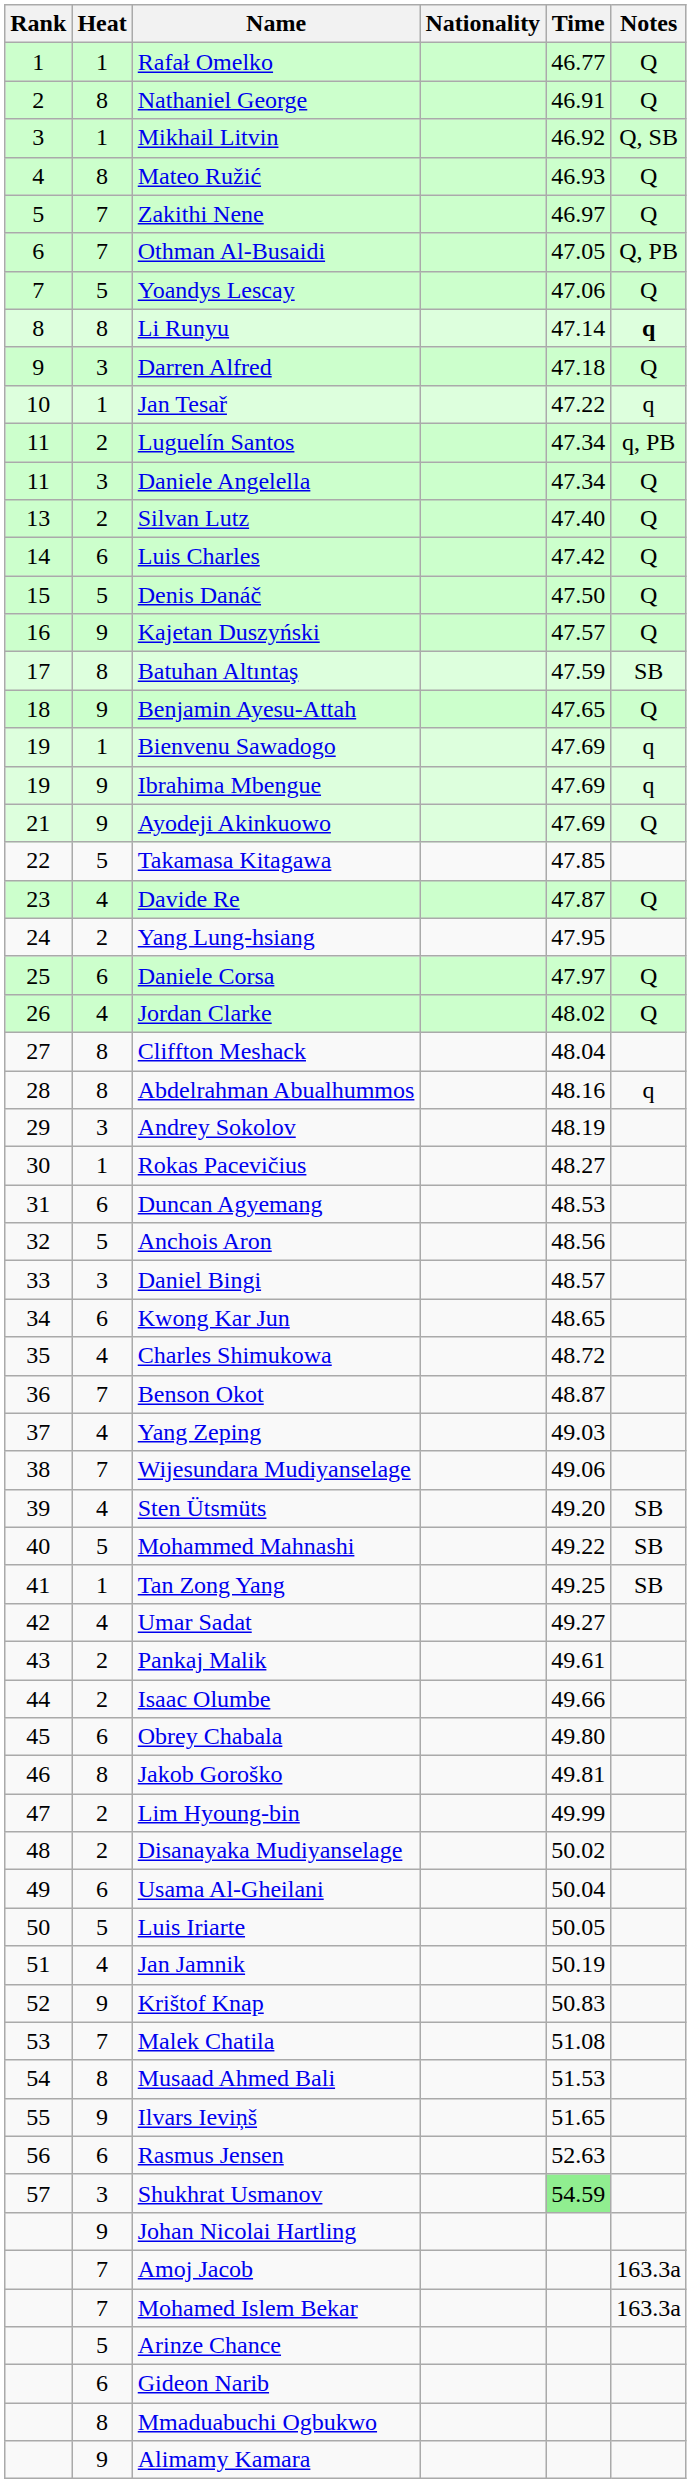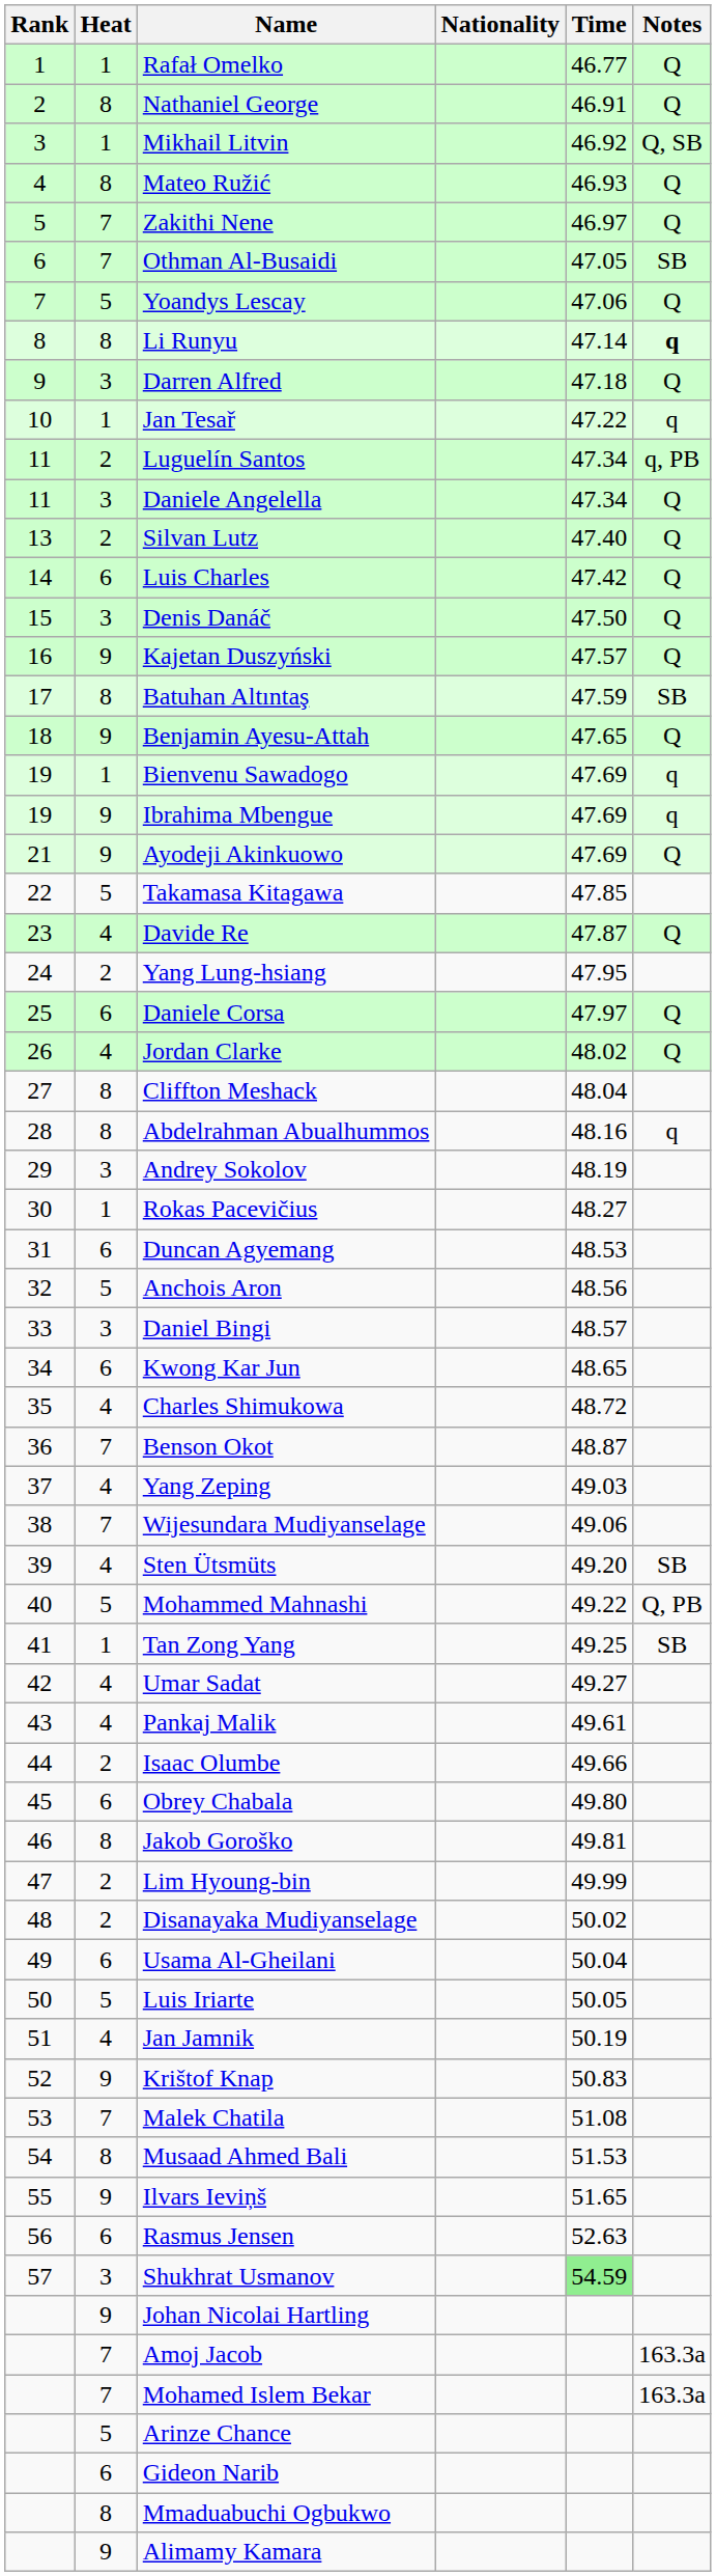 <table class="wikitable sortable" style="text-align:center">
 <tr>
 <th>Rank</th>
 <th>Heat</th>
 <th>Name</th>
 <th>Nationality</th>
 <th>Time</th>
 <th>Notes</th>
 </tr>
 <tr bgcolor=ccffcc>
 <td>1</td>
 <td>1</td>
 <td align=left><a href='#'>Rafał Omelko</a></td>
 <td align=left></td>
 <td>46.77</td>
 <td>Q</td>
 </tr>
 <tr bgcolor=ccffcc>
 <td>2</td>
 <td>8</td>
 <td align=left><a href='#'>Nathaniel George</a></td>
 <td align=left></td>
 <td>46.91</td>
 <td>Q</td>
 </tr>
 <tr bgcolor=ccffcc>
 <td>3</td>
 <td>1</td>
 <td align=left><a href='#'>Mikhail Litvin</a></td>
 <td align=left></td>
 <td>46.92</td>
 <td>Q, SB</td>
 </tr>
 <tr bgcolor=ccffcc>
 <td>4</td>
 <td>8</td>
 <td align=left><a href='#'>Mateo Ružić</a></td>
 <td align=left></td>
 <td>46.93</td>
 <td>Q</td>
 </tr>
 <tr bgcolor=ccffcc>
 <td>5</td>
 <td>7</td>
 <td align=left><a href='#'>Zakithi Nene</a></td>
 <td align=left></td>
 <td>46.97</td>
 <td>Q</td>
 </tr>
 <tr bgcolor=ccffcc>
 <td>6</td>
 <td>7</td>
 <td align=left><a href='#'>Othman Al-Busaidi</a></td>
 <td align=left></td>
 <td>47.05</td>
-<td>Q, PB</td>
+<td>SB</td>
 </tr>
 <tr bgcolor=ccffcc>
 <td>7</td>
 <td>5</td>
 <td align=left><a href='#'>Yoandys Lescay</a></td>
 <td align=left></td>
 <td>47.06</td>
 <td>Q</td>
 </tr>
 <tr bgcolor=ddffdd>
 <td>8</td>
 <td>8</td>
 <td align=left><a href='#'>Li Runyu</a></td>
 <td align=left></td>
 <td>47.14</td>
 <td><strong>q</strong></td>
 </tr>
 <tr bgcolor=ccffcc>
 <td>9</td>
 <td>3</td>
 <td align=left><a href='#'>Darren Alfred</a></td>
 <td align=left></td>
 <td>47.18</td>
 <td>Q</td>
 </tr>
 <tr bgcolor=ddffdd>
 <td>10</td>
 <td>1</td>
 <td align=left><a href='#'>Jan Tesař</a></td>
 <td align=left></td>
 <td>47.22</td>
 <td>q</td>
 </tr>
 <tr bgcolor=ccffcc>
 <td>11</td>
 <td>2</td>
 <td align=left><a href='#'>Luguelín Santos</a></td>
 <td align=left></td>
 <td>47.34</td>
 <td>q, PB</td>
 </tr>
 <tr bgcolor=ccffcc>
 <td>11</td>
 <td>3</td>
 <td align=left><a href='#'>Daniele Angelella</a></td>
 <td align=left></td>
 <td>47.34</td>
 <td>Q</td>
 </tr>
 <tr bgcolor=ccffcc>
 <td>13</td>
 <td>2</td>
 <td align=left><a href='#'>Silvan Lutz</a></td>
 <td align=left></td>
 <td>47.40</td>
 <td>Q</td>
 </tr>
 <tr bgcolor=ccffcc>
 <td>14</td>
 <td>6</td>
 <td align=left><a href='#'>Luis Charles</a></td>
 <td align=left></td>
 <td>47.42</td>
 <td>Q</td>
 </tr>
 <tr bgcolor=ccffcc>
 <td>15</td>
-<td>5</td>
+<td>3</td>
 <td align=left><a href='#'>Denis Danáč</a></td>
 <td align=left></td>
 <td>47.50</td>
 <td>Q</td>
 </tr>
 <tr bgcolor=ccffcc>
 <td>16</td>
 <td>9</td>
 <td align=left><a href='#'>Kajetan Duszyński</a></td>
 <td align=left></td>
 <td>47.57</td>
 <td>Q</td>
 </tr>
 <tr bgcolor=ddffdd>
 <td>17</td>
 <td>8</td>
 <td align=left><a href='#'>Batuhan Altıntaş</a></td>
 <td align=left></td>
 <td>47.59</td>
 <td>SB</td>
 </tr>
 <tr bgcolor=ccffcc>
 <td>18</td>
 <td>9</td>
 <td align=left><a href='#'>Benjamin Ayesu-Attah</a></td>
 <td align=left></td>
 <td>47.65</td>
 <td>Q</td>
 </tr>
 <tr bgcolor=ddffdd>
 <td>19</td>
 <td>1</td>
 <td align=left><a href='#'>Bienvenu Sawadogo</a></td>
 <td align=left></td>
 <td>47.69</td>
 <td>q</td>
 </tr>
 <tr bgcolor=ddffdd>
 <td>19</td>
 <td>9</td>
 <td align=left><a href='#'>Ibrahima Mbengue</a></td>
 <td align=left></td>
 <td>47.69</td>
 <td>q</td>
 </tr>
 <tr bgcolor=ddffdd>
 <td>21</td>
 <td>9</td>
 <td align=left><a href='#'>Ayodeji Akinkuowo</a></td>
 <td align=left></td>
 <td>47.69</td>
 <td>Q</td>
 </tr>
 <tr>
 <td>22</td>
 <td>5</td>
 <td align=left><a href='#'>Takamasa Kitagawa</a></td>
 <td align=left></td>
 <td>47.85</td>
 <td></td>
 </tr>
 <tr bgcolor=ccffcc>
 <td>23</td>
 <td>4</td>
 <td align=left><a href='#'>Davide Re</a></td>
 <td align=left></td>
 <td>47.87</td>
 <td>Q</td>
 </tr>
 <tr>
 <td>24</td>
 <td>2</td>
 <td align=left><a href='#'>Yang Lung-hsiang</a></td>
 <td align=left></td>
 <td>47.95</td>
 <td></td>
 </tr>
 <tr bgcolor=ccffcc>
 <td>25</td>
 <td>6</td>
 <td align=left><a href='#'>Daniele Corsa</a></td>
 <td align=left></td>
 <td>47.97</td>
 <td>Q</td>
 </tr>
 <tr bgcolor=ccffcc>
 <td>26</td>
 <td>4</td>
 <td align=left><a href='#'>Jordan Clarke</a></td>
 <td align=left></td>
 <td>48.02</td>
 <td>Q</td>
 </tr>
 <tr>
 <td>27</td>
 <td>8</td>
 <td align=left><a href='#'>Cliffton Meshack</a></td>
 <td align=left></td>
 <td>48.04</td>
 <td></td>
 </tr>
 <tr>
 <td>28</td>
 <td>8</td>
 <td align=left><a href='#'>Abdelrahman Abualhummos</a></td>
 <td align=left></td>
 <td>48.16</td>
 <td>q</td>
 </tr>
 <tr>
 <td>29</td>
 <td>3</td>
 <td align=left><a href='#'>Andrey Sokolov</a></td>
 <td align=left></td>
 <td>48.19</td>
 <td></td>
 </tr>
 <tr>
 <td>30</td>
 <td>1</td>
 <td align=left><a href='#'>Rokas Pacevičius</a></td>
 <td align=left></td>
 <td>48.27</td>
 <td></td>
 </tr>
 <tr>
 <td>31</td>
 <td>6</td>
 <td align=left><a href='#'>Duncan Agyemang</a></td>
 <td align=left></td>
 <td>48.53</td>
 <td></td>
 </tr>
 <tr>
 <td>32</td>
 <td>5</td>
 <td align=left><a href='#'>Anchois Aron</a></td>
 <td align=left></td>
 <td>48.56</td>
 <td></td>
 </tr>
 <tr>
 <td>33</td>
 <td>3</td>
 <td align=left><a href='#'>Daniel Bingi</a></td>
 <td align=left></td>
 <td>48.57</td>
 <td></td>
 </tr>
 <tr>
 <td>34</td>
 <td>6</td>
 <td align=left><a href='#'>Kwong Kar Jun</a></td>
 <td align=left></td>
 <td>48.65</td>
 <td></td>
 </tr>
 <tr>
 <td>35</td>
 <td>4</td>
 <td align=left><a href='#'>Charles Shimukowa</a></td>
 <td align=left></td>
 <td>48.72</td>
 <td></td>
 </tr>
 <tr>
 <td>36</td>
 <td>7</td>
 <td align=left><a href='#'>Benson Okot</a></td>
 <td align=left></td>
 <td>48.87</td>
 <td></td>
 </tr>
 <tr>
 <td>37</td>
 <td>4</td>
 <td align=left><a href='#'>Yang Zeping</a></td>
 <td align=left></td>
 <td>49.03</td>
 <td></td>
 </tr>
 <tr>
 <td>38</td>
 <td>7</td>
 <td align=left><a href='#'>Wijesundara Mudiyanselage</a></td>
 <td align=left></td>
 <td>49.06</td>
 <td></td>
 </tr>
 <tr>
 <td>39</td>
 <td>4</td>
 <td align=left><a href='#'>Sten Ütsmüts</a></td>
 <td align=left></td>
 <td>49.20</td>
 <td>SB</td>
 </tr>
 <tr>
 <td>40</td>
 <td>5</td>
 <td align=left><a href='#'>Mohammed Mahnashi</a></td>
 <td align=left></td>
 <td>49.22</td>
-<td>SB</td>
+<td>Q, PB</td>
 </tr>
 <tr>
 <td>41</td>
 <td>1</td>
 <td align=left><a href='#'>Tan Zong Yang</a></td>
 <td align=left></td>
 <td>49.25</td>
 <td>SB</td>
 </tr>
 <tr>
 <td>42</td>
 <td>4</td>
 <td align=left><a href='#'>Umar Sadat</a></td>
 <td align=left></td>
 <td>49.27</td>
 <td></td>
 </tr>
 <tr>
 <td>43</td>
-<td>2</td>
+<td>4</td>
 <td align=left><a href='#'>Pankaj Malik</a></td>
 <td align=left></td>
 <td>49.61</td>
 <td></td>
 </tr>
 <tr>
 <td>44</td>
 <td>2</td>
 <td align=left><a href='#'>Isaac Olumbe</a></td>
 <td align=left></td>
 <td>49.66</td>
 <td></td>
 </tr>
 <tr>
 <td>45</td>
 <td>6</td>
 <td align=left><a href='#'>Obrey Chabala</a></td>
 <td align=left></td>
 <td>49.80</td>
 <td></td>
 </tr>
 <tr>
 <td>46</td>
 <td>8</td>
 <td align=left><a href='#'>Jakob Goroško</a></td>
 <td align=left></td>
 <td>49.81</td>
 <td></td>
 </tr>
 <tr>
 <td>47</td>
 <td>2</td>
 <td align=left><a href='#'>Lim Hyoung-bin</a></td>
 <td align=left></td>
 <td>49.99</td>
 <td></td>
 </tr>
 <tr>
 <td>48</td>
 <td>2</td>
 <td align=left><a href='#'>Disanayaka Mudiyanselage</a></td>
 <td align=left></td>
 <td>50.02</td>
 <td></td>
 </tr>
 <tr>
 <td>49</td>
 <td>6</td>
 <td align=left><a href='#'>Usama Al-Gheilani</a></td>
 <td align=left></td>
 <td>50.04</td>
 <td></td>
 </tr>
 <tr>
 <td>50</td>
 <td>5</td>
 <td align=left><a href='#'>Luis Iriarte</a></td>
 <td align=left></td>
 <td>50.05</td>
 <td></td>
 </tr>
 <tr>
 <td>51</td>
 <td>4</td>
 <td align=left><a href='#'>Jan Jamnik</a></td>
 <td align=left></td>
 <td>50.19</td>
 <td></td>
 </tr>
 <tr>
 <td>52</td>
 <td>9</td>
 <td align=left><a href='#'>Krištof Knap</a></td>
 <td align=left></td>
 <td>50.83</td>
 <td></td>
 </tr>
 <tr>
 <td>53</td>
 <td>7</td>
 <td align=left><a href='#'>Malek Chatila</a></td>
 <td align=left></td>
 <td>51.08</td>
 <td></td>
 </tr>
 <tr>
 <td>54</td>
 <td>8</td>
 <td align=left><a href='#'>Musaad Ahmed Bali</a></td>
 <td align=left></td>
 <td>51.53</td>
 <td></td>
 </tr>
 <tr>
 <td>55</td>
 <td>9</td>
 <td align=left><a href='#'>Ilvars Ieviņš</a></td>
 <td align=left></td>
 <td>51.65</td>
 <td></td>
 </tr>
 <tr>
 <td>56</td>
 <td>6</td>
 <td align=left><a href='#'>Rasmus Jensen</a></td>
 <td align=left></td>
 <td>52.63</td>
 <td></td>
 </tr>
 <tr>
 <td>57</td>
 <td>3</td>
 <td align=left><a href='#'>Shukhrat Usmanov</a></td>
 <td align=left></td>
 <td style="background: lightgreen;">54.59</td>
 <td></td>
 </tr>
 <tr>
 <td></td>
 <td>9</td>
 <td align=left><a href='#'>Johan Nicolai Hartling</a></td>
 <td align=left></td>
 <td></td>
 <td></td>
 </tr>
 <tr>
 <td></td>
 <td>7</td>
 <td align=left><a href='#'>Amoj Jacob</a></td>
 <td align=left></td>
 <td></td>
 <td>163.3a</td>
 </tr>
 <tr>
 <td></td>
 <td>7</td>
 <td align=left><a href='#'>Mohamed Islem Bekar</a></td>
 <td align=left></td>
 <td></td>
 <td>163.3a</td>
 </tr>
 <tr>
 <td></td>
 <td>5</td>
 <td align=left><a href='#'>Arinze Chance</a></td>
 <td align=left></td>
 <td></td>
 <td></td>
 </tr>
 <tr>
 <td></td>
 <td>6</td>
 <td align=left><a href='#'>Gideon Narib</a></td>
 <td align=left></td>
 <td></td>
 <td></td>
 </tr>
 <tr>
 <td></td>
 <td>8</td>
 <td align=left><a href='#'>Mmaduabuchi Ogbukwo</a></td>
 <td align=left></td>
 <td></td>
 <td></td>
 </tr>
 <tr>
 <td></td>
 <td>9</td>
 <td align=left><a href='#'>Alimamy Kamara</a></td>
 <td align=left></td>
 <td></td>
 <td></td>
 </tr>
 </table>
